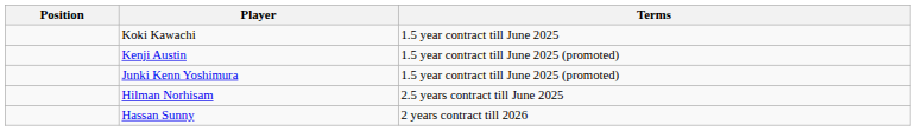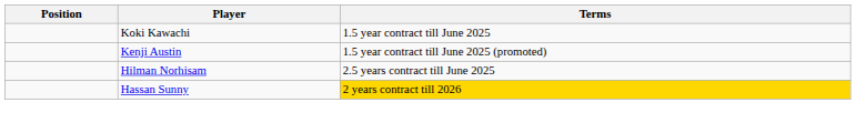 <table class="wikitable sortable" style="width:90%;text-align:left">
 <tr>
 <th>Position</th>
 <th>Player</th>
 <th>Terms</th>
 </tr>
 <tr>
 <td></td>
 <td> Koki Kawachi</td>
 <td>1.5 year contract till June 2025 </td>
 </tr>
 <tr>
 <td></td>
 <td> <a href='#'>Kenji Austin</a></td>
 <td>1.5 year contract till June 2025 (promoted) </td>
 </tr>
 <tr>
 <td></td>
-<td> <a href='#'>Junki Kenn Yoshimura</a></td>
-<td>1.5 year contract till June 2025 (promoted) </td>
-</tr>
-<tr>
-<td></td>
 <td> <a href='#'>Hilman Norhisam</a></td>
 <td>2.5 years contract till June 2025 </td>
 </tr>
 <tr>
 <td></td>
 <td> <a href='#'>Hassan Sunny</a></td>
-<td>2 years contract till 2026 </td>
+<td style="background: gold;">2 years contract till 2026 </td>
 </tr>
 </table>
